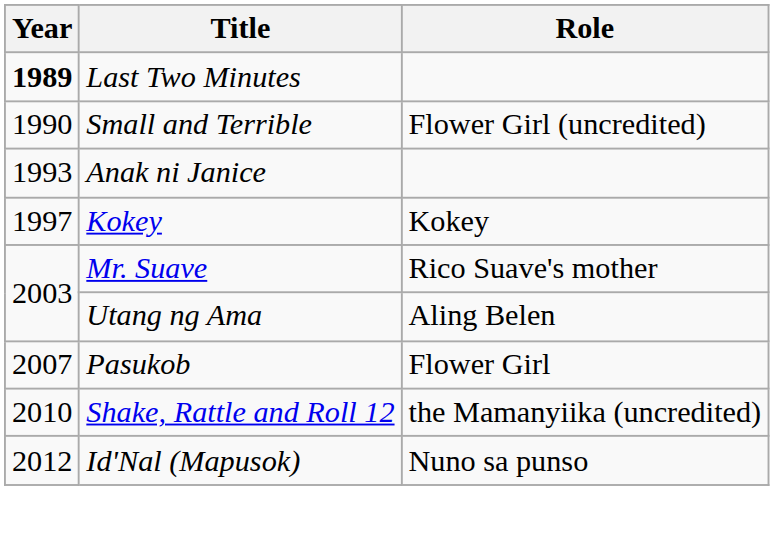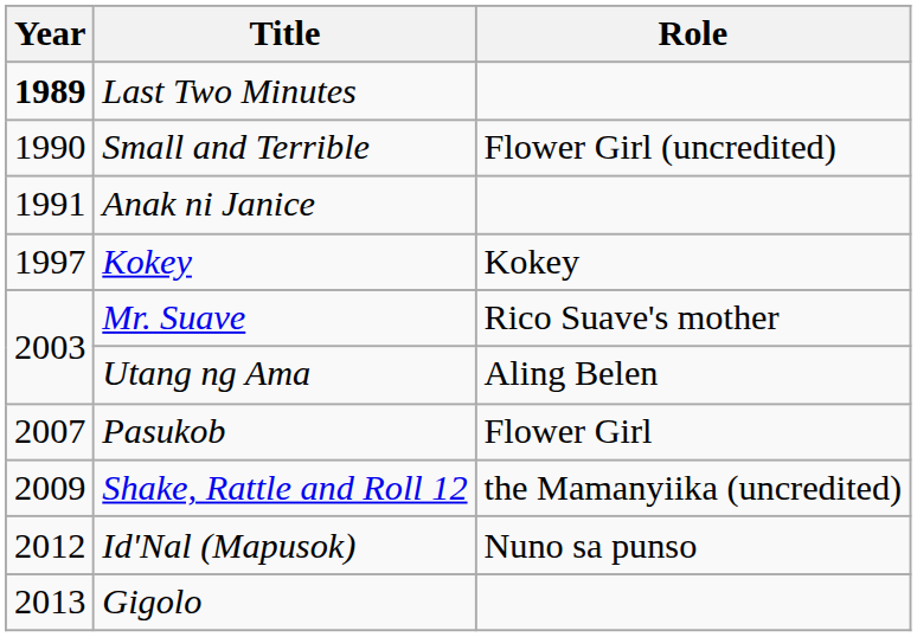 <table class="wikitable sortable">
 <tr>
 <th>Year</th>
 <th>Title</th>
 <th>Role</th>
 </tr>
 <tr>
 <td><strong>1989</strong></td>
 <td><em>Last Two Minutes</em></td>
 <td></td>
 </tr>
 <tr>
 <td>1990</td>
 <td><em>Small and Terrible</em></td>
 <td>Flower Girl (uncredited)</td>
 </tr>
 <tr>
-<td>1993</td>
+<td>1991</td>
 <td><em>Anak ni Janice</em></td>
 <td></td>
 </tr>
 <tr>
 <td>1997</td>
 <td><em><a href='#'>Kokey</a></em></td>
 <td>Kokey</td>
 </tr>
 <tr>
 <td rowspan=2>2003</td>
 <td><em><a href='#'>Mr. Suave</a></em></td>
 <td>Rico Suave's mother</td>
 </tr>
 <tr>
 <td><em>Utang ng Ama</em></td>
 <td>Aling Belen</td>
 </tr>
 <tr>
 <td>2007</td>
 <td><em>Pasukob</em></td>
 <td>Flower Girl</td>
 </tr>
 <tr>
-<td>2010</td>
+<td>2009</td>
 <td><em><a href='#'>Shake, Rattle and Roll 12</a></em></td>
 <td>the Mamanyiika (uncredited)</td>
 </tr>
 <tr>
 <td>2012</td>
 <td><em>Id'Nal (Mapusok)</em></td>
 <td>Nuno sa punso</td>
 </tr>
+<tr>
+<td>2013</td>
+<td><em>Gigolo</em></td>
+<td></td>
+</tr>
 </table>
